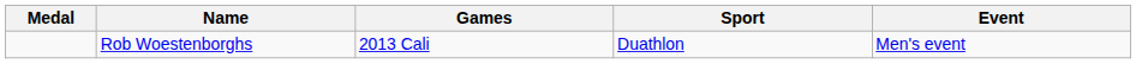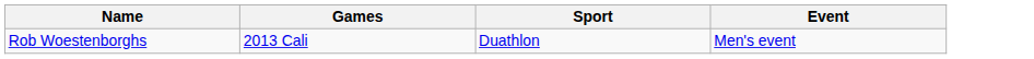 <table class="wikitable sortable">
 <tr>
-<th style="width:5em">Medal</th>
 <th style="width:15em">Name</th>
 <th style="width:15em">Games</th>
 <th style="width:15em">Sport</th>
 <th style="width:15em">Event</th>
 </tr>
 <tr>
-<td></td>
 <td><a href='#'>Rob Woestenborghs</a></td>
 <td> <a href='#'>2013 Cali</a></td>
 <td> <a href='#'>Duathlon</a></td>
 <td><a href='#'>Men's event</a></td>
 </tr>
 </table>
